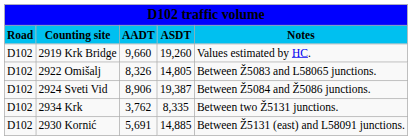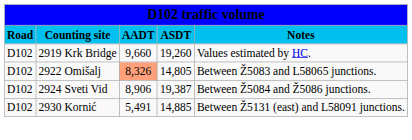 <table class="wikitable">
 <tr>
 <td colspan=5 bgcolor=blue align=center style=margin-top:15><span><big><strong>D102 traffic volume</strong></big></span></td>
 </tr>
 <tr>
 <td align=center bgcolor=00c0f0><strong>Road</strong></td>
 <td align=center bgcolor=00c0f0><strong>Counting site</strong></td>
 <td align=center bgcolor=00c0f0><strong>AADT</strong></td>
 <td align=center bgcolor=00c0f0><strong>ASDT</strong></td>
 <td align=center bgcolor=00c0f0><strong>Notes</strong></td>
 </tr>
 <tr>
 <td> D102</td>
 <td>2919 Krk Bridge</td>
 <td align=center>9,660</td>
 <td align=center>19,260</td>
 <td>Values estimated by <a href='#'>HC</a>.</td>
 </tr>
 <tr>
 <td> D102</td>
 <td>2922 Omišalj</td>
-<td align=center>8,326</td>
+<td align=center style="background: lightsalmon;">8,326</td>
 <td align=center>14,805</td>
 <td>Between Ž5083 and L58065 junctions.</td>
 </tr>
 <tr>
 <td> D102</td>
 <td>2924 Sveti Vid</td>
 <td align=center>8,906</td>
 <td align=center>19,387</td>
 <td>Between Ž5084 and Ž5086 junctions.</td>
 </tr>
 <tr>
 <td> D102</td>
-<td>2934 Krk</td>
-<td align=center>3,762</td>
-<td align=center>8,335</td>
-<td>Between two Ž5131 junctions.</td>
-</tr>
-<tr>
-<td> D102</td>
 <td>2930 Kornić</td>
-<td align=center>5,691</td>
+<td align=center>5,491</td>
 <td align=center>14,885</td>
 <td>Between Ž5131 (east) and L58091 junctions.</td>
 </tr>
 </table>
